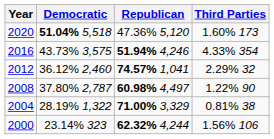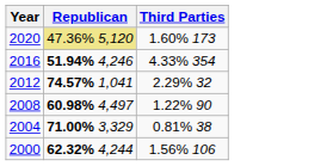 <table class="wikitable" style="float:center; margin:1em; font-size:95%;">
 <tr>
 <th>Year</th>
-<th><a href='#'>Democratic</a></th>
 <th><a href='#'>Republican</a></th>
 <th><a href='#'>Third Parties</a></th>
 </tr>
 <tr>
 <td align="center" ><a href='#'>2020</a></td>
-<td align="center" ><strong>51.04%</strong> <em>5,518</em></td>
-<td align="center" >47.36% <em>5,120</em></td>
+<td align="center"  style="background: khaki;">47.36% <em>5,120</em></td>
 <td align="center" >1.60% <em>173</em></td>
 </tr>
 <tr>
 <td align="center" ><a href='#'>2016</a></td>
-<td align="center" >43.73% <em>3,575</em></td>
 <td align="center" ><strong>51.94%</strong> <em>4,246</em></td>
 <td align="center" >4.33% <em>354</em></td>
 </tr>
 <tr>
 <td align="center" ><a href='#'>2012</a></td>
-<td align="center" >36.12% <em>2,460</em></td>
 <td align="center" ><strong>74.57%</strong> <em>1,041</em></td>
 <td align="center" >2.29% <em>32</em></td>
 </tr>
 <tr>
 <td align="center" ><a href='#'>2008</a></td>
-<td align="center" >37.80% <em>2,787</em></td>
 <td align="center" ><strong>60.98%</strong> <em>4,497</em></td>
 <td align="center" >1.22% <em>90</em></td>
 </tr>
 <tr>
 <td align="center" ><a href='#'>2004</a></td>
-<td align="center" >28.19% <em>1,322</em></td>
 <td align="center" ><strong>71.00%</strong> <em>3,329</em></td>
 <td align="center" >0.81% <em>38</em></td>
 </tr>
 <tr>
 <td align="center" ><a href='#'>2000</a></td>
-<td align="center" >23.14% <em>323</em></td>
 <td align="center" ><strong>62.32%</strong> <em>4,244</em></td>
 <td align="center" >1.56% <em>106</em></td>
 </tr>
 </table>
